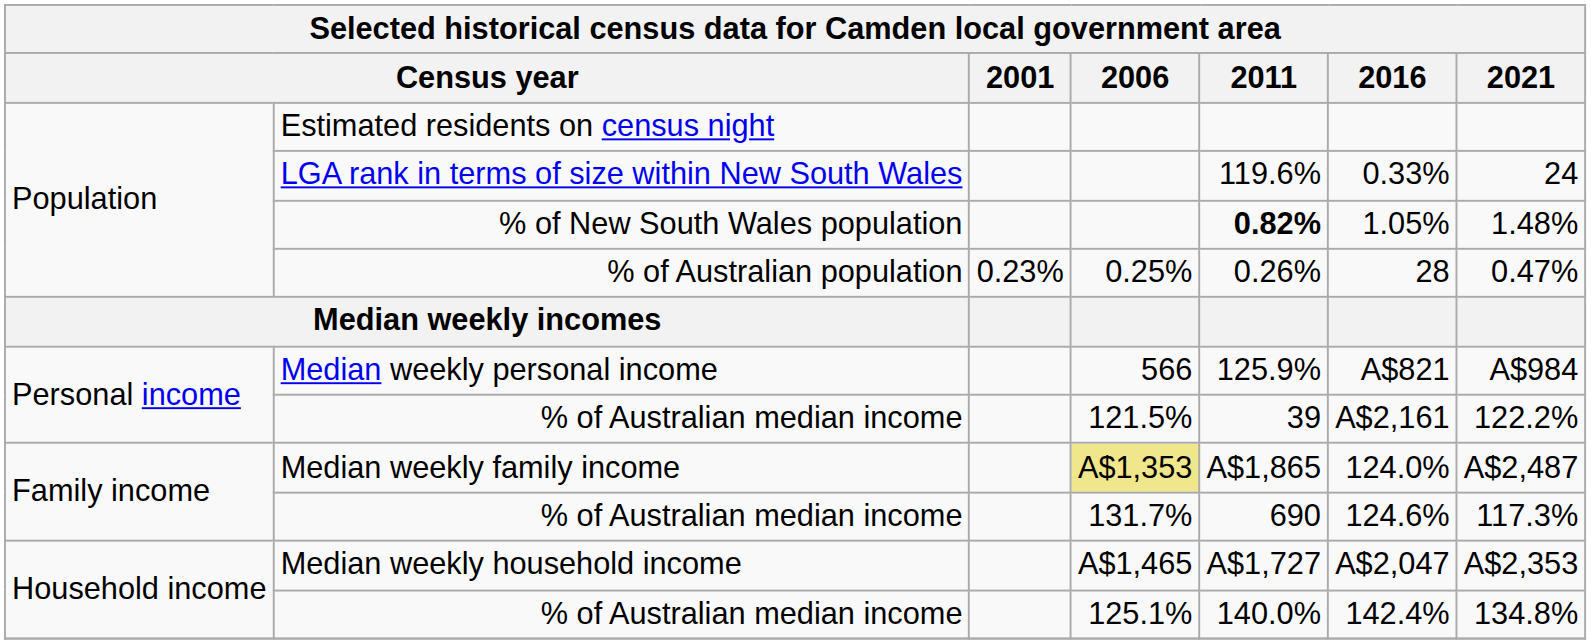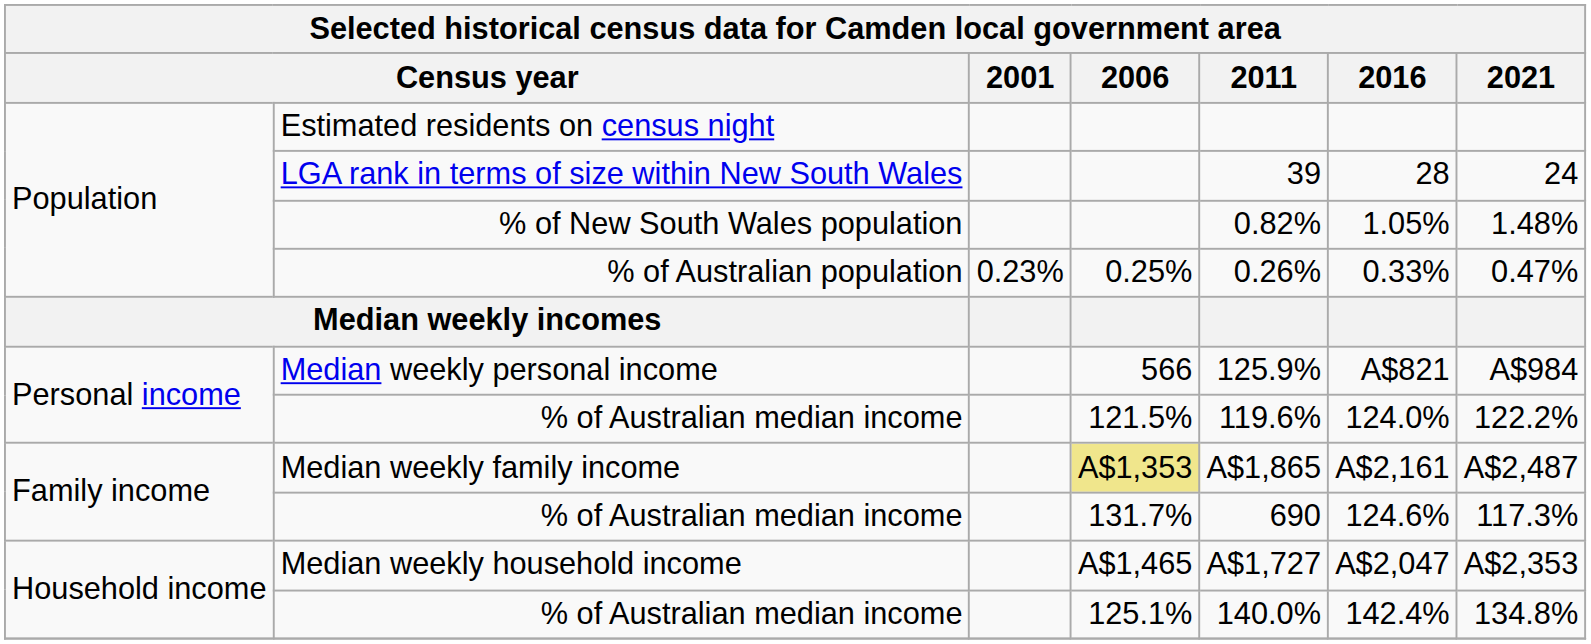 <table class="wikitable">
 <tr>
 <th colspan=8>Selected historical census data for Camden local government area</th>
 </tr>
 <tr>
 <th colspan=3>Census year</th>
 <th>2001</th>
 <th>2006</th>
 <th>2011</th>
 <th>2016</th>
 <th>2021</th>
 </tr>
 <tr>
 <td rowspan=4 colspan="2">Population</td>
 <td>Estimated residents on <a href='#'>census night</a></td>
 <td align="right"></td>
 <td align="right"> </td>
 <td align="right"> </td>
 <td align="right"> </td>
 <td align="right"> </td>
 </tr>
 <tr>
 <td align="right"><a href='#'>LGA rank in terms of size within New South Wales</a></td>
 <td align="right"></td>
 <td align="right"></td>
-<td align="right">119.6%</td>
-<td align="right"> 0.33%</td>
+<td align="right">39</td>
+<td align="right"> 28</td>
 <td align="right"> 24</td>
 </tr>
 <tr>
 <td align="right">% of New South Wales population</td>
 <td align="right"></td>
 <td align="right"></td>
-<td align="right"><strong>0.82%</strong></td>
+<td align="right">0.82%</td>
 <td align="right"> 1.05%</td>
 <td align="right"> 1.48%</td>
 </tr>
 <tr>
 <td align="right">% of Australian population</td>
 <td align="right">0.23%</td>
 <td align="right"> 0.25%</td>
 <td align="right"> 0.26%</td>
-<td align="right"> 28</td>
+<td align="right"> 0.33%</td>
 <td align="right"> 0.47%</td>
 </tr>
 <tr>
 <th colspan=3>Median weekly incomes</th>
 <th></th>
 <th></th>
 <th></th>
 <th></th>
 <th></th>
 </tr>
 <tr>
 <td rowspan=2 colspan=2>Personal <a href='#'>income</a></td>
 <td><a href='#'>Median</a> weekly personal income</td>
 <td align="right"></td>
 <td align="right">566</td>
 <td align="right">125.9%</td>
 <td align="right">A$821</td>
 <td align="right">A$984</td>
 </tr>
 <tr>
 <td align="right">% of Australian median income</td>
 <td align="right"></td>
 <td align="right">121.5%</td>
-<td align="right">39</td>
-<td align="right">A$2,161</td>
+<td align="right">119.6%</td>
+<td align="right">124.0%</td>
 <td align="right">122.2%</td>
 </tr>
 <tr>
 <td rowspan=2 colspan=2>Family income</td>
 <td>Median weekly family income</td>
 <td align="right"></td>
 <td align="right" style="background: khaki;">A$1,353</td>
 <td align="right">A$1,865</td>
-<td align="right">124.0%</td>
+<td align="right">A$2,161</td>
 <td align="right">A$2,487</td>
 </tr>
 <tr>
 <td align="right">% of Australian median income</td>
 <td align="right"></td>
 <td align="right">131.7%</td>
 <td align="right">690</td>
 <td align="right">124.6%</td>
 <td align="right">117.3%</td>
 </tr>
 <tr>
 <td rowspan=2 colspan=2>Household income</td>
 <td>Median weekly household income</td>
 <td align="right"></td>
 <td align="right">A$1,465</td>
 <td align="right">A$1,727</td>
 <td align="right">A$2,047</td>
 <td align="right">A$2,353</td>
 </tr>
 <tr>
 <td align="right">% of Australian median income</td>
 <td align="right"></td>
 <td align="right">125.1%</td>
 <td align="right">140.0%</td>
 <td align="right">142.4%</td>
 <td align="right">134.8%</td>
 </tr>
 <tr>
 </tr>
 </table>
